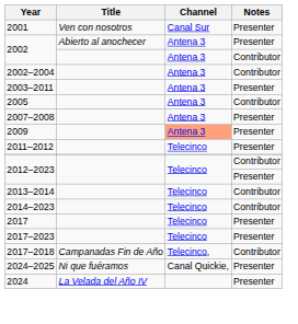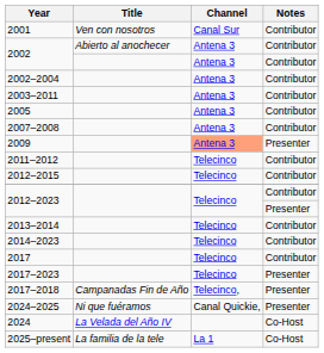 <table class="wikitable" style="font-size:90%;">
 <tr>
 <th>Year</th>
 <th>Title</th>
 <th>Channel</th>
 <th>Notes</th>
 </tr>
 <tr>
 <td>2001</td>
 <td><em>Ven con nosotros</em></td>
 <td> <a href='#'>Canal Sur</a></td>
-<td>Presenter</td>
+<td>Contributor</td>
 </tr>
 <tr>
 <td rowspan="2">2002</td>
 <td><em>Abierto al anochecer</em></td>
 <td> <a href='#'>Antena 3</a></td>
-<td>Presenter</td>
+<td>Contributor</td>
 </tr>
 <tr>
 <td><em></em></td>
 <td> <a href='#'>Antena 3</a></td>
 <td>Contributor</td>
 </tr>
 <tr>
 <td>2002–2004</td>
 <td><em></em></td>
 <td> <a href='#'>Antena 3</a></td>
 <td>Contributor</td>
 </tr>
 <tr>
 <td>2003–2011</td>
 <td><em></em></td>
 <td> <a href='#'>Antena 3</a></td>
-<td>Presenter</td>
+<td>Contributor</td>
 </tr>
 <tr>
 <td>2005</td>
 <td><em></em></td>
 <td> <a href='#'>Antena 3</a></td>
 <td>Contributor</td>
 </tr>
 <tr>
 <td>2007–2008</td>
 <td><em></em></td>
 <td> <a href='#'>Antena 3</a></td>
-<td>Presenter</td>
+<td>Contributor</td>
 </tr>
 <tr>
 <td>2009</td>
 <td><em></em></td>
 <td style="background: lightsalmon;"> <a href='#'>Antena 3</a></td>
 <td>Presenter</td>
 </tr>
 <tr>
 <td>2011–2012</td>
 <td><em></em></td>
 <td> <a href='#'>Telecinco</a></td>
-<td>Presenter</td>
+<td>Contributor</td>
+</tr>
+<tr>
+<td>2012–2015</td>
+<td><em></em></td>
+<td> <a href='#'>Telecinco</a></td>
+<td>Contributor</td>
 </tr>
 <tr>
 </tr>
 <tr>
 <td rowspan="2">2012–2023</td>
 <td rowspan="2"><em></em></td>
 <td rowspan="2"> <a href='#'>Telecinco</a></td>
 <td>Contributor</td>
 </tr>
 <tr>
 <td>Presenter</td>
 </tr>
 <tr>
 <td>2013–2014</td>
 <td><em></em></td>
 <td> <a href='#'>Telecinco</a></td>
 <td>Contributor</td>
 </tr>
 <tr>
 <td>2014–2023</td>
 <td><em></em></td>
 <td> <a href='#'>Telecinco</a></td>
 <td>Contributor</td>
 </tr>
 <tr>
 <td>2017</td>
 <td><em></em></td>
 <td> <a href='#'>Telecinco</a></td>
-<td>Presenter</td>
+<td>Contributor</td>
 </tr>
 <tr>
 <td>2017–2023</td>
 <td><em></em></td>
 <td> <a href='#'>Telecinco</a></td>
 <td>Presenter</td>
 </tr>
 <tr>
 <td>2017–2018</td>
 <td><em>Campanadas Fin de Año</em></td>
 <td> <a href='#'>Telecinco</a>, </td>
-<td>Contributor</td>
+<td>Presenter</td>
 </tr>
 <tr>
 <td>2024–2025</td>
 <td><em>Ni que fuéramos</em></td>
 <td>Canal Quickie, </td>
 <td>Presenter</td>
 </tr>
 <tr>
 <td>2024</td>
 <td><em><a href='#'>La Velada del Año IV</a></em></td>
 <td></td>
-<td>Presenter</td>
+<td>Co-Host</td>
+</tr>
+<tr>
+<td>2025–present</td>
+<td><em>La familia de la tele</em></td>
+<td> <a href='#'>La 1</a></td>
+<td>Co-Host</td>
 </tr>
 </table>
